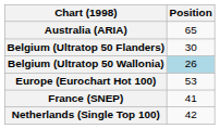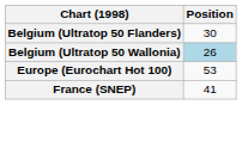 <table class="wikitable sortable plainrowheaders" style="text-align:center">
 <tr>
 <th scope="col">Chart (1998)</th>
 <th scope="col">Position</th>
-</tr>
-<tr>
-<th scope="row">Australia (ARIA)</th>
-<td>65</td>
 </tr>
 <tr>
 <th scope="row">Belgium (Ultratop 50 Flanders)</th>
 <td>30</td>
 </tr>
 <tr>
 <th scope="row">Belgium (Ultratop 50 Wallonia)</th>
 <td style="background: lightblue;">26</td>
 </tr>
 <tr>
 <th scope="row">Europe (Eurochart Hot 100)</th>
 <td>53</td>
 </tr>
 <tr>
 <th scope="row">France (SNEP)</th>
 <td>41</td>
 </tr>
-<tr>
-<th scope="row">Netherlands (Single Top 100)</th>
-<td>42</td>
-</tr>
 </table>
